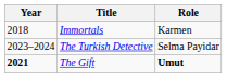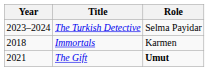 <table class="wikitable sortable">
 <tr>
 <th>Year</th>
 <th>Title</th>
 <th>Role</th>
 </tr>
 <tr>
+<td>2023–2024</td>
+<td><em><a href='#'>The Turkish Detective</a></em></td>
+<td>Selma Payidar</td>
+</tr>
+<tr>
 <td>2018</td>
 <td><a href='#'><em>Immortals</em></a></td>
 <td>Karmen</td>
 </tr>
 <tr>
-<td>2023–2024</td>
-<td><em><a href='#'>The Turkish Detective</a></em></td>
-<td>Selma Payidar</td>
-</tr>
-<tr>
-<td><strong>2021</strong></td>
+<td>2021</td>
 <td><a href='#'><em>The Gift</em></a></td>
 <td><strong>Umut</strong></td>
 </tr>
 </table>
